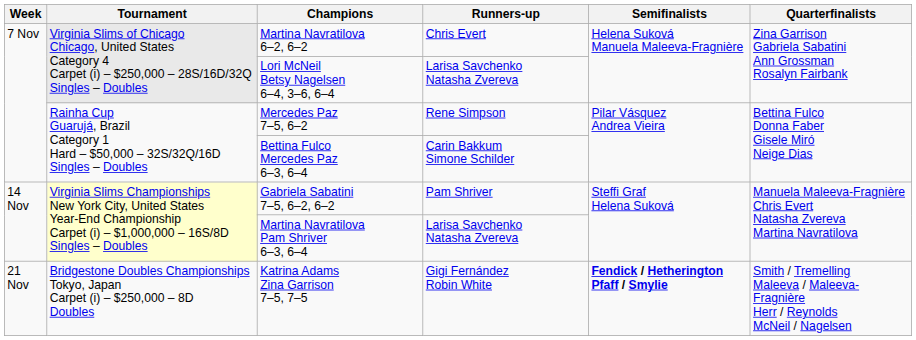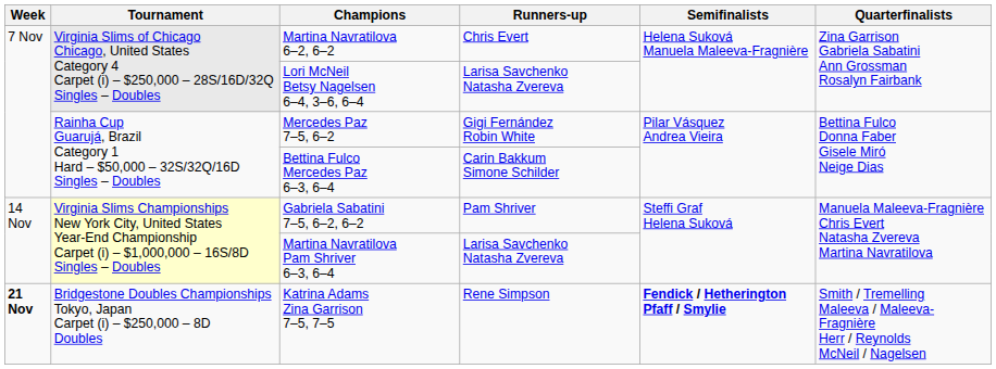 <table class=wikitable style=font-size:95%>
 <tr>
 <th style="width:46px;">Week</th>
 <th style="width:256px;">Tournament</th>
 <th style="width:200px;">Champions</th>
 <th style="width:200px;">Runners-up</th>
 <th style="width:195px;">Semifinalists</th>
 <th style="width:195px;">Quarterfinalists</th>
 </tr>
 <tr valign="top">
 <td rowspan=4>7 Nov</td>
 <td rowspan=2 style="background:#E9E9E9;"><a href='#'>Virginia Slims of Chicago</a><br><a href='#'>Chicago</a>, United States<br>Category 4 <br>Carpet (i) – $250,000 – 28S/16D/32Q <br><a href='#'>Singles</a> – <a href='#'>Doubles</a></td>
 <td> <a href='#'>Martina Navratilova</a><br>6–2, 6–2</td>
 <td> <a href='#'>Chris Evert</a></td>
 <td rowspan=2> <a href='#'>Helena Suková</a> <br> <a href='#'>Manuela Maleeva-Fragnière</a></td>
 <td rowspan=2> <a href='#'>Zina Garrison</a><br> <a href='#'>Gabriela Sabatini</a><br> <a href='#'>Ann Grossman</a><br> <a href='#'>Rosalyn Fairbank</a></td>
 </tr>
 <tr valign="top">
 <td> <a href='#'>Lori McNeil</a><br> <a href='#'>Betsy Nagelsen</a><br>6–4, 3–6, 6–4</td>
 <td> <a href='#'>Larisa Savchenko</a> <br> <a href='#'>Natasha Zvereva</a></td>
 </tr>
 <tr valign=top>
 <td rowspan=2><a href='#'>Rainha Cup</a><br><a href='#'>Guarujá</a>, Brazil <br>Category 1 <br>Hard – $50,000 – 32S/32Q/16D <br><a href='#'>Singles</a> – <a href='#'>Doubles</a></td>
 <td> <a href='#'>Mercedes Paz</a> <br>7–5, 6–2</td>
-<td> <a href='#'>Rene Simpson</a></td>
+<td> <a href='#'>Gigi Fernández</a> <br>  <a href='#'>Robin White</a></td>
 <td rowspan=2> <a href='#'>Pilar Vásquez</a> <br> <a href='#'>Andrea Vieira</a></td>
 <td rowspan=2> <a href='#'>Bettina Fulco</a> <br> <a href='#'>Donna Faber</a><br>  <a href='#'>Gisele Miró</a> <br> <a href='#'>Neige Dias</a></td>
 </tr>
 <tr valign="top">
 <td> <a href='#'>Bettina Fulco</a><br> <a href='#'>Mercedes Paz</a> <br>6–3, 6–4</td>
 <td> <a href='#'>Carin Bakkum</a><br>  <a href='#'>Simone Schilder</a></td>
 </tr>
 <tr valign="top">
 <td rowspan=2>14 Nov</td>
 <td rowspan=2 bgcolor="#FFFFCC"><a href='#'>Virginia Slims Championships</a><br>New York City, United States<br>Year-End Championship<br>Carpet (i) – $1,000,000 – 16S/8D <br><a href='#'>Singles</a> – <a href='#'>Doubles</a></td>
 <td> <a href='#'>Gabriela Sabatini</a><br> 7–5, 6–2, 6–2</td>
 <td> <a href='#'>Pam Shriver</a></td>
 <td rowspan=2> <a href='#'>Steffi Graf</a> <br> <a href='#'>Helena Suková</a></td>
 <td rowspan=2> <a href='#'>Manuela Maleeva-Fragnière</a><br> <a href='#'>Chris Evert</a><br> <a href='#'>Natasha Zvereva</a><br> <a href='#'>Martina Navratilova</a></td>
 </tr>
 <tr valign="top">
 <td> <a href='#'>Martina Navratilova</a><br> <a href='#'>Pam Shriver</a><br>6–3, 6–4</td>
 <td> <a href='#'>Larisa Savchenko</a> <br> <a href='#'>Natasha Zvereva</a></td>
 </tr>
 <tr valign="top">
-<td>21 Nov</td>
+<td><strong>21 Nov</strong></td>
 <td rowspan=2><a href='#'>Bridgestone Doubles Championships</a><br>Tokyo, Japan<br>Carpet (i) – $250,000 – 8D<br><a href='#'>Doubles</a></td>
 <td> <a href='#'>Katrina Adams</a><br> <a href='#'>Zina Garrison</a><br>7–5, 7–5</td>
-<td> <a href='#'>Gigi Fernández</a> <br>  <a href='#'>Robin White</a></td>
+<td> <a href='#'>Rene Simpson</a></td>
 <td><strong> <a href='#'>Fendick</a> /  <a href='#'>Hetherington</a> <br>  <a href='#'>Pfaff</a> /  <a href='#'>Smylie</a></strong></td>
 <td> <a href='#'>Smith</a> /  <a href='#'>Tremelling</a> <br>  <a href='#'>Maleeva</a> /  <a href='#'>Maleeva-Fragnière</a> <br>  <a href='#'>Herr</a> /  <a href='#'>Reynolds</a> <br>  <a href='#'>McNeil</a> / <a href='#'>Nagelsen</a></td>
 </tr>
 </table>
